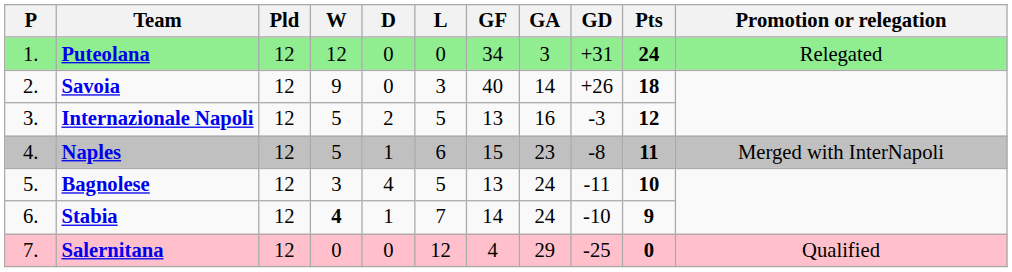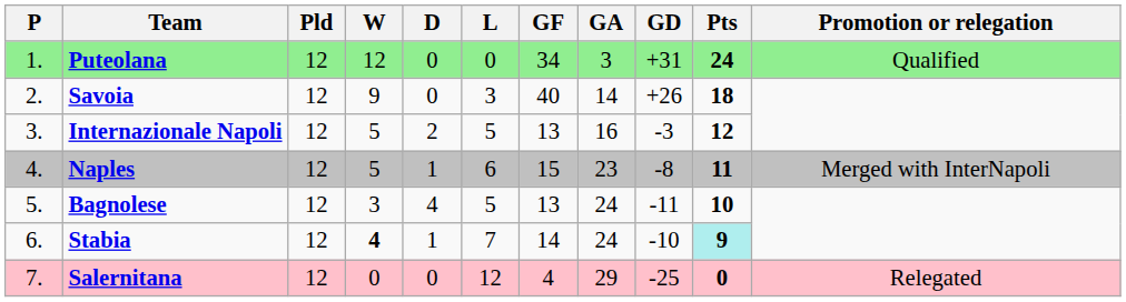 <table class="wikitable sortable" style="text-align: center;">
 <tr>
 <th width=33>P<br></th>
 <th>Team<br></th>
 <th width=33>Pld<br></th>
 <th width=33>W<br></th>
 <th width=33>D<br></th>
 <th width=33>L<br></th>
 <th width=33>GF<br></th>
 <th width=33>GA<br></th>
 <th width=33>GD<br></th>
 <th width=33>Pts<br></th>
 <th class="unsortable" width=250>Promotion or relegation<br></th>
 </tr>
 <tr style="background: #90EE90;">
 <td>1.</td>
 <td align="left"><strong><a href='#'>Puteolana</a></strong></td>
 <td>12</td>
 <td>12</td>
 <td>0</td>
 <td>0</td>
 <td>34</td>
 <td>3</td>
 <td>+31</td>
 <td><strong>24</strong></td>
-<td>Relegated</td>
+<td>Qualified</td>
 </tr>
 <tr>
 <td>2.</td>
 <td align="left"><strong><a href='#'>Savoia</a></strong></td>
 <td>12</td>
 <td>9</td>
 <td>0</td>
 <td>3</td>
 <td>40</td>
 <td>14</td>
 <td>+26</td>
 <td><strong>18</strong></td>
 </tr>
 <tr>
 <td>3.</td>
 <td align="left"><strong><a href='#'>Internazionale Napoli</a></strong></td>
 <td>12</td>
 <td>5</td>
 <td>2</td>
 <td>5</td>
 <td>13</td>
 <td>16</td>
 <td>-3</td>
 <td><strong>12</strong></td>
 </tr>
 <tr style="background: silver">
 <td>4.</td>
 <td align="left"><strong><a href='#'>Naples</a></strong></td>
 <td>12</td>
 <td>5</td>
 <td>1</td>
 <td>6</td>
 <td>15</td>
 <td>23</td>
 <td>-8</td>
 <td><strong>11</strong></td>
 <td>Merged with InterNapoli</td>
 </tr>
 <tr>
 <td>5.</td>
 <td align="left"><strong><a href='#'>Bagnolese</a></strong></td>
 <td>12</td>
 <td>3</td>
 <td>4</td>
 <td>5</td>
 <td>13</td>
 <td>24</td>
 <td>-11</td>
 <td><strong>10</strong></td>
 </tr>
 <tr>
 <td>6.</td>
 <td align="left"><strong><a href='#'>Stabia</a></strong></td>
 <td>12</td>
 <td><strong>4</strong></td>
 <td>1</td>
 <td>7</td>
 <td>14</td>
 <td>24</td>
 <td>-10</td>
-<td><strong>9</strong></td>
+<td style="background: paleturquoise;"><strong>9</strong></td>
 </tr>
 <tr style="background: Pink">
 <td>7.</td>
 <td align="left"><strong><a href='#'>Salernitana</a></strong></td>
 <td>12</td>
 <td>0</td>
 <td>0</td>
 <td>12</td>
 <td>4</td>
 <td>29</td>
 <td>-25</td>
 <td><strong>0</strong></td>
-<td>Qualified</td>
+<td>Relegated</td>
 </tr>
 </table>
